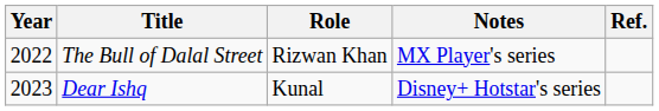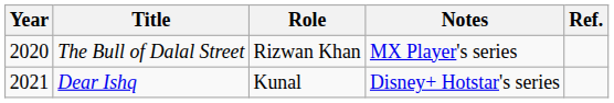 <table class="wikitable sortable">
 <tr>
 <th scope="col">Year</th>
 <th scope="col">Title</th>
 <th scope="col">Role</th>
 <th scope="col" class="unsortable">Notes</th>
 <th scope="col" class="unsortable">Ref.</th>
 </tr>
 <tr>
-<td>2022</td>
+<td>2020</td>
 <td><em>The Bull of Dalal Street</em></td>
 <td>Rizwan Khan</td>
 <td><a href='#'>MX Player</a>'s series</td>
 <td></td>
 </tr>
 <tr>
-<td>2023</td>
+<td>2021</td>
 <td><em><a href='#'>Dear Ishq</a></em></td>
 <td>Kunal</td>
 <td><a href='#'>Disney+ Hotstar</a>'s series</td>
 <td></td>
 </tr>
 </table>
